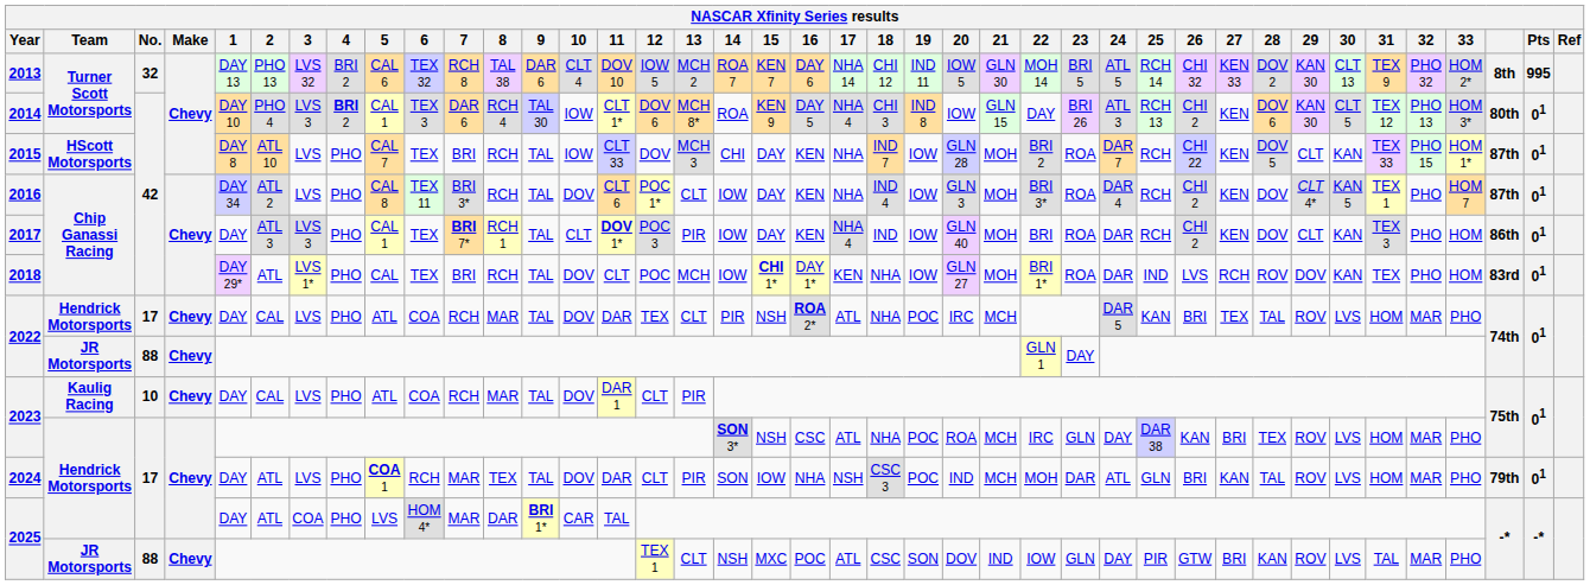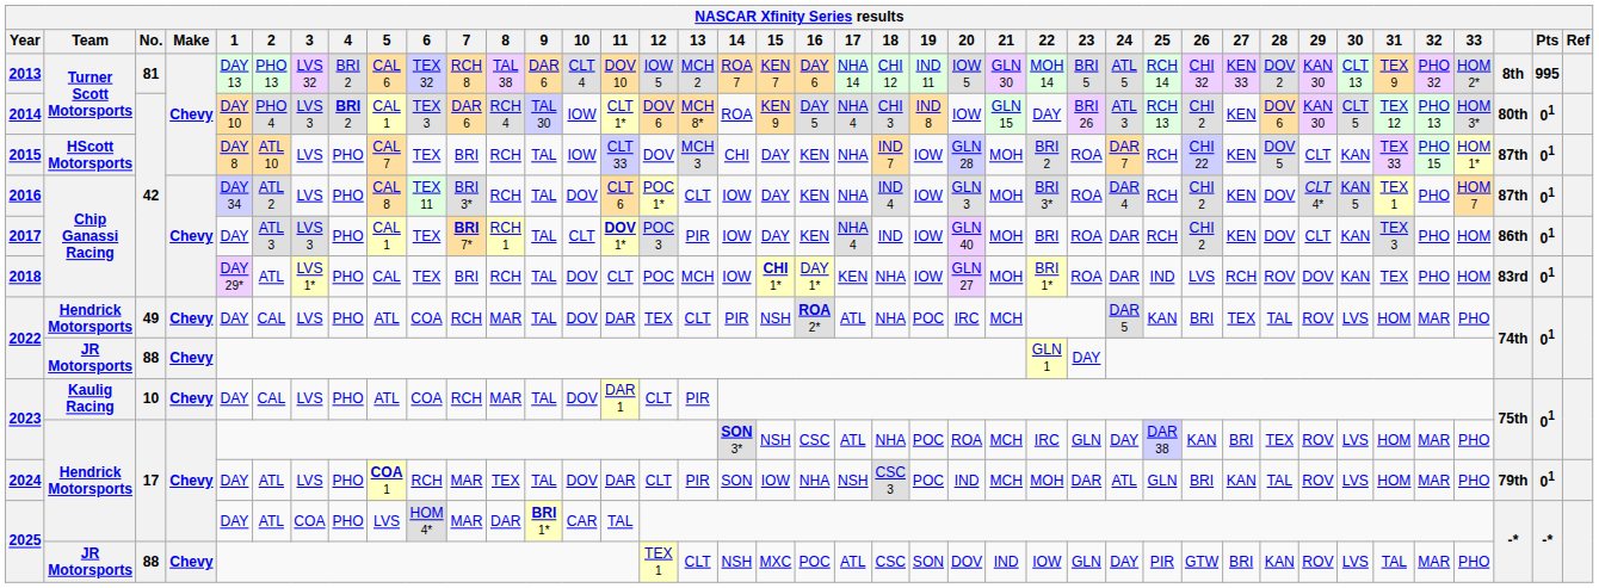 <table class="wikitable" style="text-align:center; font-size:75%">
 <tr>
 <th colspan=40><a href='#'>NASCAR Xfinity Series</a> results</th>
 </tr>
 <tr>
 <th>Year</th>
 <th>Team</th>
 <th>No.</th>
 <th>Make</th>
 <th>1</th>
 <th>2</th>
 <th>3</th>
 <th>4</th>
 <th>5</th>
 <th>6</th>
 <th>7</th>
 <th>8</th>
 <th>9</th>
 <th>10</th>
 <th>11</th>
 <th>12</th>
 <th>13</th>
 <th>14</th>
 <th>15</th>
 <th>16</th>
 <th>17</th>
 <th>18</th>
 <th>19</th>
 <th>20</th>
 <th>21</th>
 <th>22</th>
 <th>23</th>
 <th>24</th>
 <th>25</th>
 <th>26</th>
 <th>27</th>
 <th>28</th>
 <th>29</th>
 <th>30</th>
 <th>31</th>
 <th>32</th>
 <th>33</th>
 <th></th>
 <th>Pts</th>
 <th>Ref</th>
 </tr>
 <tr>
 <th><a href='#'>2013</a></th>
 <th rowspan=2><a href='#'>Turner Scott Motorsports</a></th>
-<th>32</th>
+<th>81</th>
 <th rowspan=3><a href='#'>Chevy</a></th>
 <td style="background:#DFFFDF;"><a href='#'>DAY</a><br><small>13</small></td>
 <td style="background:#DFFFDF;"><a href='#'>PHO</a><br><small>13</small></td>
 <td style="background:#EFCFFF;"><a href='#'>LVS</a><br><small>32</small></td>
 <td style="background:#DFDFDF;"><a href='#'>BRI</a><br><small>2</small></td>
 <td style="background:#FFDF9F;"><a href='#'>CAL</a><br><small>6</small></td>
 <td style="background:#CFCFFF;"><a href='#'>TEX</a><br><small>32</small></td>
 <td style="background:#FFDF9F;"><a href='#'>RCH</a><br><small>8</small></td>
 <td style="background:#EFCFFF;"><a href='#'>TAL</a><br><small>38</small></td>
 <td style="background:#FFDF9F;"><a href='#'>DAR</a><br><small>6</small></td>
 <td style="background:#DFDFDF;"><a href='#'>CLT</a><br><small>4</small></td>
 <td style="background:#FFDF9F;"><a href='#'>DOV</a><br><small>10</small></td>
 <td style="background:#DFDFDF;"><a href='#'>IOW</a><br><small>5</small></td>
 <td style="background:#DFDFDF;"><a href='#'>MCH</a><br><small>2</small></td>
 <td style="background:#FFDF9F;"><a href='#'>ROA</a><br><small>7</small></td>
 <td style="background:#FFDF9F;"><a href='#'>KEN</a><br><small>7</small></td>
 <td style="background:#FFDF9F;"><a href='#'>DAY</a><br><small>6</small></td>
 <td style="background:#DFFFDF;"><a href='#'>NHA</a><br><small>14</small></td>
 <td style="background:#DFFFDF;"><a href='#'>CHI</a><br><small>12</small></td>
 <td style="background:#DFFFDF;"><a href='#'>IND</a><br><small>11</small></td>
 <td style="background:#DFDFDF;"><a href='#'>IOW</a><br><small>5</small></td>
 <td style="background:#EFCFFF;"><a href='#'>GLN</a><br><small>30</small></td>
 <td style="background:#DFFFDF;"><a href='#'>MOH</a><br><small>14</small></td>
 <td style="background:#DFDFDF;"><a href='#'>BRI</a><br><small>5</small></td>
 <td style="background:#DFDFDF;"><a href='#'>ATL</a><br><small>5</small></td>
 <td style="background:#DFFFDF;"><a href='#'>RCH</a><br><small>14</small></td>
 <td style="background:#EFCFFF;"><a href='#'>CHI</a><br><small>32</small></td>
 <td style="background:#EFCFFF;"><a href='#'>KEN</a><br><small>33</small></td>
 <td style="background:#DFDFDF;"><a href='#'>DOV</a><br><small>2</small></td>
 <td style="background:#EFCFFF;"><a href='#'>KAN</a><br><small>30</small></td>
 <td style="background:#DFFFDF;"><a href='#'>CLT</a><br><small>13</small></td>
 <td style="background:#FFDF9F;"><a href='#'>TEX</a><br><small>9</small></td>
 <td style="background:#EFCFFF;"><a href='#'>PHO</a><br><small>32</small></td>
 <td style="background:#DFDFDF;"><a href='#'>HOM</a><br><small>2*</small></td>
 <th>8th</th>
 <th>995</th>
 <th></th>
 </tr>
 <tr>
 <th><a href='#'>2014</a></th>
 <th rowspan=5>42</th>
 <td style="background:#FFDF9F;"><a href='#'>DAY</a><br><small>10</small></td>
 <td style="background:#DFDFDF;"><a href='#'>PHO</a><br><small>4</small></td>
 <td style="background:#DFDFDF;"><a href='#'>LVS</a><br><small>3</small></td>
 <td style="background:#DFDFDF;"><strong><a href='#'>BRI</a></strong><br><small>2</small></td>
 <td style="background:#FFFFBF;"><a href='#'>CAL</a><br><small>1</small></td>
 <td style="background:#DFDFDF;"><a href='#'>TEX</a><br><small>3</small></td>
 <td style="background:#FFDF9F;"><a href='#'>DAR</a><br><small>6</small></td>
 <td style="background:#DFDFDF;"><a href='#'>RCH</a><br><small>4</small></td>
 <td style="background:#CFCFFF;"><a href='#'>TAL</a><br><small>30</small></td>
 <td><a href='#'>IOW</a></td>
 <td style="background:#FFFFBF;"><a href='#'>CLT</a><br><small>1*</small></td>
 <td style="background:#FFDF9F;"><a href='#'>DOV</a><br><small>6</small></td>
 <td style="background:#FFDF9F;"><a href='#'>MCH</a><br><small>8*</small></td>
 <td><a href='#'>ROA</a></td>
 <td style="background:#FFDF9F;"><a href='#'>KEN</a><br><small>9</small></td>
 <td style="background:#DFDFDF;"><a href='#'>DAY</a><br><small>5</small></td>
 <td style="background:#DFDFDF;"><a href='#'>NHA</a><br><small>4</small></td>
 <td style="background:#DFDFDF;"><a href='#'>CHI</a><br><small>3</small></td>
 <td style="background:#FFDF9F;"><a href='#'>IND</a><br><small>8</small></td>
 <td><a href='#'>IOW</a></td>
 <td style="background:#DFFFDF;"><a href='#'>GLN</a><br><small>15</small></td>
 <td><a href='#'>DAY</a></td>
 <td style="background:#EFCFFF;"><a href='#'>BRI</a><br><small>26</small></td>
 <td style="background:#DFDFDF;"><a href='#'>ATL</a><br><small>3</small></td>
 <td style="background:#DFFFDF;"><a href='#'>RCH</a><br><small>13</small></td>
 <td style="background:#DFDFDF;"><a href='#'>CHI</a><br><small>2</small></td>
 <td><a href='#'>KEN</a></td>
 <td style="background:#FFDF9F;"><a href='#'>DOV</a><br><small>6</small></td>
 <td style="background:#EFCFFF;"><a href='#'>KAN</a><br><small>30</small></td>
 <td style="background:#DFDFDF;"><a href='#'>CLT</a><br><small>5</small></td>
 <td style="background:#DFFFDF;"><a href='#'>TEX</a><br><small>12</small></td>
 <td style="background:#DFFFDF;"><a href='#'>PHO</a><br><small>13</small></td>
 <td style="background:#DFDFDF;"><a href='#'>HOM</a><br><small>3*</small></td>
 <th>80th</th>
 <th>0<sup>1</sup></th>
 <th></th>
 </tr>
 <tr>
 <th><a href='#'>2015</a></th>
 <th><a href='#'>HScott Motorsports</a></th>
 <td style="background:#FFDF9F;"><a href='#'>DAY</a><br><small>8</small></td>
 <td style="background:#FFDF9F;"><a href='#'>ATL</a><br><small>10</small></td>
 <td><a href='#'>LVS</a></td>
 <td><a href='#'>PHO</a></td>
 <td style="background:#FFDF9F;"><a href='#'>CAL</a><br><small>7</small></td>
 <td><a href='#'>TEX</a></td>
 <td><a href='#'>BRI</a></td>
 <td><a href='#'>RCH</a></td>
 <td><a href='#'>TAL</a></td>
 <td><a href='#'>IOW</a></td>
 <td style="background:#CFCFFF;"><a href='#'>CLT</a><br><small>33</small></td>
 <td><a href='#'>DOV</a></td>
 <td style="background:#DFDFDF;"><a href='#'>MCH</a><br><small>3</small></td>
 <td><a href='#'>CHI</a></td>
 <td><a href='#'>DAY</a></td>
 <td><a href='#'>KEN</a></td>
 <td><a href='#'>NHA</a></td>
 <td style="background:#FFDF9F;"><a href='#'>IND</a><br><small>7</small></td>
 <td><a href='#'>IOW</a></td>
 <td style="background:#CFCFFF;"><a href='#'>GLN</a><br><small>28</small></td>
 <td><a href='#'>MOH</a></td>
 <td style="background:#DFDFDF;"><a href='#'>BRI</a><br><small>2</small></td>
 <td><a href='#'>ROA</a></td>
 <td style="background:#FFDF9F;"><a href='#'>DAR</a><br><small>7</small></td>
 <td><a href='#'>RCH</a></td>
 <td style="background:#CFCFFF;"><a href='#'>CHI</a><br><small>22</small></td>
 <td><a href='#'>KEN</a></td>
 <td style="background:#DFDFDF;"><a href='#'>DOV</a><br><small>5</small></td>
 <td><a href='#'>CLT</a></td>
 <td><a href='#'>KAN</a></td>
 <td style="background:#EFCFFF;"><a href='#'>TEX</a><br><small>33</small></td>
 <td style="background:#DFFFDF;"><a href='#'>PHO</a><br><small>15</small></td>
 <td style="background:#FFFFBF;"><a href='#'>HOM</a><br><small>1*</small></td>
 <th>87th</th>
 <th>0<sup>1</sup></th>
 <th></th>
 </tr>
 <tr>
 <th><a href='#'>2016</a></th>
 <th rowspan=3><a href='#'>Chip Ganassi Racing</a></th>
 <th rowspan=3><a href='#'>Chevy</a></th>
 <td style="background:#CFCFFF;"><a href='#'>DAY</a><br><small>34</small></td>
 <td style="background:#DFDFDF;"><a href='#'>ATL</a><br><small>2</small></td>
 <td><a href='#'>LVS</a></td>
 <td><a href='#'>PHO</a></td>
 <td style="background:#FFDF9F;"><a href='#'>CAL</a><br><small>8</small></td>
 <td style="background:#DFFFDF;"><a href='#'>TEX</a><br><small>11</small></td>
 <td style="background:#DFDFDF;"><a href='#'>BRI</a><br><small>3*</small></td>
 <td><a href='#'>RCH</a></td>
 <td><a href='#'>TAL</a></td>
 <td><a href='#'>DOV</a></td>
 <td style="background:#FFDF9F;"><a href='#'>CLT</a><br><small>6</small></td>
 <td style="background:#FFFFBF;"><a href='#'>POC</a><br><small>1*</small></td>
 <td><a href='#'>CLT</a></td>
 <td><a href='#'>IOW</a></td>
 <td><a href='#'>DAY</a></td>
 <td><a href='#'>KEN</a></td>
 <td><a href='#'>NHA</a></td>
 <td style="background:#DFDFDF;"><a href='#'>IND</a><br><small>4</small></td>
 <td><a href='#'>IOW</a></td>
 <td style="background:#DFDFDF;"><a href='#'>GLN</a><br><small>3</small></td>
 <td><a href='#'>MOH</a></td>
 <td style="background:#DFDFDF;"><a href='#'>BRI</a><br><small>3*</small></td>
 <td><a href='#'>ROA</a></td>
 <td style="background:#DFDFDF;"><a href='#'>DAR</a><br><small>4</small></td>
 <td><a href='#'>RCH</a></td>
 <td style="background:#DFDFDF;"><a href='#'>CHI</a><br><small>2</small></td>
 <td><a href='#'>KEN</a></td>
 <td><a href='#'>DOV</a></td>
 <td style="background:#DFDFDF;"><em><a href='#'>CLT</a></em><br><small>4*</small></td>
 <td style="background:#DFDFDF;"><a href='#'>KAN</a><br><small>5</small></td>
 <td style="background:#FFFFBF;"><a href='#'>TEX</a><br><small>1</small></td>
 <td><a href='#'>PHO</a></td>
 <td style="background:#FFDF9F;"><a href='#'>HOM</a><br><small>7</small></td>
 <th>87th</th>
 <th>0<sup>1</sup></th>
 <th></th>
 </tr>
 <tr>
 <th><a href='#'>2017</a></th>
 <td><a href='#'>DAY</a></td>
 <td style="background:#DFDFDF;"><a href='#'>ATL</a><br><small>3</small></td>
 <td style="background:#DFDFDF;"><a href='#'>LVS</a><br><small>3</small></td>
 <td><a href='#'>PHO</a></td>
 <td style="background:#FFFFBF;"><a href='#'>CAL</a><br><small>1</small></td>
 <td><a href='#'>TEX</a></td>
 <td style="background:#FFDF9F;"><strong><a href='#'>BRI</a></strong><br><small>7*</small></td>
 <td style="background:#FFFFBF;"><a href='#'>RCH</a><br><small>1</small></td>
 <td><a href='#'>TAL</a></td>
 <td><a href='#'>CLT</a></td>
 <td style="background:#FFFFBF;"><strong><a href='#'>DOV</a></strong><br><small>1*</small></td>
 <td style="background:#DFDFDF;"><a href='#'>POC</a><br><small>3</small></td>
 <td><a href='#'>PIR</a></td>
 <td><a href='#'>IOW</a></td>
 <td><a href='#'>DAY</a></td>
 <td><a href='#'>KEN</a></td>
 <td style="background:#DFDFDF;"><a href='#'>NHA</a><br><small>4</small></td>
 <td><a href='#'>IND</a></td>
 <td><a href='#'>IOW</a></td>
 <td style="background:#EFCFFF;"><a href='#'>GLN</a><br><small>40</small></td>
 <td><a href='#'>MOH</a></td>
 <td><a href='#'>BRI</a></td>
 <td><a href='#'>ROA</a></td>
 <td><a href='#'>DAR</a></td>
 <td><a href='#'>RCH</a></td>
 <td style="background:#DFDFDF;"><a href='#'>CHI</a><br><small>2</small></td>
 <td><a href='#'>KEN</a></td>
 <td><a href='#'>DOV</a></td>
 <td><a href='#'>CLT</a></td>
 <td><a href='#'>KAN</a></td>
 <td style="background:#DFDFDF;"><a href='#'>TEX</a><br><small>3</small></td>
 <td><a href='#'>PHO</a></td>
 <td><a href='#'>HOM</a></td>
 <th>86th</th>
 <th>0<sup>1</sup></th>
 <th></th>
 </tr>
 <tr>
 <th><a href='#'>2018</a></th>
 <td style="background:#EFCFFF;"><a href='#'>DAY</a><br><small>29*</small></td>
 <td><a href='#'>ATL</a></td>
 <td style="background:#FFFFBF;"><a href='#'>LVS</a><br><small>1*</small></td>
 <td><a href='#'>PHO</a></td>
 <td><a href='#'>CAL</a></td>
 <td><a href='#'>TEX</a></td>
 <td><a href='#'>BRI</a></td>
 <td><a href='#'>RCH</a></td>
 <td><a href='#'>TAL</a></td>
 <td><a href='#'>DOV</a></td>
 <td><a href='#'>CLT</a></td>
 <td><a href='#'>POC</a></td>
 <td><a href='#'>MCH</a></td>
 <td><a href='#'>IOW</a></td>
 <td style="background:#FFFFBF;"><strong><a href='#'>CHI</a></strong><br><small>1*</small></td>
 <td style="background:#FFFFBF;"><a href='#'>DAY</a><br><small>1*</small></td>
 <td><a href='#'>KEN</a></td>
 <td><a href='#'>NHA</a></td>
 <td><a href='#'>IOW</a></td>
 <td style="background:#EFCFFF;"><a href='#'>GLN</a><br><small>27</small></td>
 <td><a href='#'>MOH</a></td>
 <td style="background:#FFFFBF;"><a href='#'>BRI</a><br><small>1*</small></td>
 <td><a href='#'>ROA</a></td>
 <td><a href='#'>DAR</a></td>
 <td><a href='#'>IND</a></td>
 <td><a href='#'>LVS</a></td>
 <td><a href='#'>RCH</a></td>
 <td><a href='#'>ROV</a></td>
 <td><a href='#'>DOV</a></td>
 <td><a href='#'>KAN</a></td>
 <td><a href='#'>TEX</a></td>
 <td><a href='#'>PHO</a></td>
 <td><a href='#'>HOM</a></td>
 <th>83rd</th>
 <th>0<sup>1</sup></th>
 <th></th>
 </tr>
 <tr>
 <th rowspan=2><a href='#'>2022</a></th>
 <th><a href='#'>Hendrick Motorsports</a></th>
-<th>17</th>
+<th>49</th>
 <th><a href='#'>Chevy</a></th>
 <td><a href='#'>DAY</a></td>
 <td><a href='#'>CAL</a></td>
 <td><a href='#'>LVS</a></td>
 <td><a href='#'>PHO</a></td>
 <td><a href='#'>ATL</a></td>
 <td><a href='#'>COA</a></td>
 <td><a href='#'>RCH</a></td>
 <td><a href='#'>MAR</a></td>
 <td><a href='#'>TAL</a></td>
 <td><a href='#'>DOV</a></td>
 <td><a href='#'>DAR</a></td>
 <td><a href='#'>TEX</a></td>
 <td><a href='#'>CLT</a></td>
 <td><a href='#'>PIR</a></td>
 <td><a href='#'>NSH</a></td>
 <td style="background:#DFDFDF;"><strong><a href='#'>ROA</a></strong><br><small>2*</small></td>
 <td><a href='#'>ATL</a></td>
 <td><a href='#'>NHA</a></td>
 <td><a href='#'>POC</a></td>
 <td><a href='#'>IRC</a></td>
 <td><a href='#'>MCH</a></td>
 <td colspan=2></td>
 <td style="background:#DFDFDF;"><a href='#'>DAR</a><br><small>5</small></td>
 <td><a href='#'>KAN</a></td>
 <td><a href='#'>BRI</a></td>
 <td><a href='#'>TEX</a></td>
 <td><a href='#'>TAL</a></td>
 <td><a href='#'>ROV</a></td>
 <td><a href='#'>LVS</a></td>
 <td><a href='#'>HOM</a></td>
 <td><a href='#'>MAR</a></td>
 <td><a href='#'>PHO</a></td>
 <th rowspan=2>74th</th>
 <th rowspan=2>0<sup>1</sup></th>
 <th rowspan=2></th>
 </tr>
 <tr>
 <th><a href='#'>JR Motorsports</a></th>
 <th>88</th>
 <th><a href='#'>Chevy</a></th>
 <td colspan=21></td>
 <td style="background:#FFFFBF;"><a href='#'>GLN</a><br><small>1</small></td>
 <td><a href='#'>DAY</a></td>
 <td colspan=10></td>
 </tr>
 <tr>
 <th rowspan=2><a href='#'>2023</a></th>
 <th><a href='#'>Kaulig Racing</a></th>
 <th>10</th>
 <th><a href='#'>Chevy</a></th>
 <td><a href='#'>DAY</a></td>
 <td><a href='#'>CAL</a></td>
 <td><a href='#'>LVS</a></td>
 <td><a href='#'>PHO</a></td>
 <td><a href='#'>ATL</a></td>
 <td><a href='#'>COA</a></td>
 <td><a href='#'>RCH</a></td>
 <td><a href='#'>MAR</a></td>
 <td><a href='#'>TAL</a></td>
 <td><a href='#'>DOV</a></td>
 <td style="background:#FFFFBF;"><a href='#'>DAR</a><br><small>1</small></td>
 <td><a href='#'>CLT</a></td>
 <td><a href='#'>PIR</a></td>
 <td colspan=20></td>
 <th rowspan=2>75th</th>
 <th rowspan=2>0<sup>1</sup></th>
 <th rowspan=2></th>
 </tr>
 <tr>
 <th rowspan=3><a href='#'>Hendrick Motorsports</a></th>
 <th rowspan=3>17</th>
 <th rowspan=3><a href='#'>Chevy</a></th>
 <td colspan=13></td>
 <td style="background:#DFDFDF;"><strong><a href='#'>SON</a></strong><br><small>3*</small></td>
 <td><a href='#'>NSH</a></td>
 <td><a href='#'>CSC</a></td>
 <td><a href='#'>ATL</a></td>
 <td><a href='#'>NHA</a></td>
 <td><a href='#'>POC</a></td>
 <td><a href='#'>ROA</a></td>
 <td><a href='#'>MCH</a></td>
 <td><a href='#'>IRC</a></td>
 <td><a href='#'>GLN</a></td>
 <td><a href='#'>DAY</a></td>
 <td style="background:#CFCFFF;"><a href='#'>DAR</a><br><small>38</small></td>
 <td><a href='#'>KAN</a></td>
 <td><a href='#'>BRI</a></td>
 <td><a href='#'>TEX</a></td>
 <td><a href='#'>ROV</a></td>
 <td><a href='#'>LVS</a></td>
 <td><a href='#'>HOM</a></td>
 <td><a href='#'>MAR</a></td>
 <td><a href='#'>PHO</a></td>
 </tr>
 <tr>
 <th><a href='#'>2024</a></th>
 <td><a href='#'>DAY</a></td>
 <td><a href='#'>ATL</a></td>
 <td><a href='#'>LVS</a></td>
 <td><a href='#'>PHO</a></td>
 <td style="background:#FFFFBF;"><strong><a href='#'>COA</a></strong><br><small>1</small></td>
 <td><a href='#'>RCH</a></td>
 <td><a href='#'>MAR</a></td>
 <td><a href='#'>TEX</a></td>
 <td><a href='#'>TAL</a></td>
 <td><a href='#'>DOV</a></td>
 <td><a href='#'>DAR</a></td>
 <td><a href='#'>CLT</a></td>
 <td><a href='#'>PIR</a></td>
 <td><a href='#'>SON</a></td>
 <td><a href='#'>IOW</a></td>
 <td><a href='#'>NHA</a></td>
 <td><a href='#'>NSH</a></td>
 <td style="background:#DFDFDF;"><a href='#'>CSC</a><br><small>3</small></td>
 <td><a href='#'>POC</a></td>
 <td><a href='#'>IND</a></td>
 <td><a href='#'>MCH</a></td>
 <td><a href='#'>MOH</a></td>
 <td><a href='#'>DAR</a></td>
 <td><a href='#'>ATL</a></td>
 <td><a href='#'>GLN</a></td>
 <td><a href='#'>BRI</a></td>
 <td><a href='#'>KAN</a></td>
 <td><a href='#'>TAL</a></td>
 <td><a href='#'>ROV</a></td>
 <td><a href='#'>LVS</a></td>
 <td><a href='#'>HOM</a></td>
 <td><a href='#'>MAR</a></td>
 <td><a href='#'>PHO</a></td>
 <th>79th</th>
 <th>0<sup>1</sup></th>
 <th></th>
 </tr>
 <tr>
 <th rowspan=2><a href='#'>2025</a></th>
 <td><a href='#'>DAY</a></td>
 <td><a href='#'>ATL</a></td>
 <td><a href='#'>COA</a></td>
 <td><a href='#'>PHO</a></td>
 <td><a href='#'>LVS</a></td>
 <td style="background:#DFDFDF;"><a href='#'>HOM</a><br><small>4*</small></td>
 <td><a href='#'>MAR</a></td>
 <td><a href='#'>DAR</a></td>
 <td style="background:#FFFFBF;"><strong><a href='#'>BRI</a></strong><br><small>1*</small></td>
 <td><a href='#'>CAR</a></td>
 <td><a href='#'>TAL</a></td>
 <td colspan=22></td>
 <th rowspan=2>-*</th>
 <th rowspan=2>-*</th>
 <th rowspan=2></th>
 </tr>
 <tr>
 <th><a href='#'>JR Motorsports</a></th>
 <th>88</th>
 <th><a href='#'>Chevy</a></th>
 <td colspan=11></td>
 <td style="background:#FFFFBF;"><a href='#'>TEX</a><br><small>1</small></td>
 <td><a href='#'>CLT</a></td>
 <td><a href='#'>NSH</a></td>
 <td><a href='#'>MXC</a></td>
 <td><a href='#'>POC</a></td>
 <td><a href='#'>ATL</a></td>
 <td><a href='#'>CSC</a></td>
 <td><a href='#'>SON</a></td>
 <td><a href='#'>DOV</a></td>
 <td><a href='#'>IND</a></td>
 <td><a href='#'>IOW</a></td>
 <td><a href='#'>GLN</a></td>
 <td><a href='#'>DAY</a></td>
 <td><a href='#'>PIR</a></td>
 <td><a href='#'>GTW</a></td>
 <td><a href='#'>BRI</a></td>
 <td><a href='#'>KAN</a></td>
 <td><a href='#'>ROV</a></td>
 <td><a href='#'>LVS</a></td>
 <td><a href='#'>TAL</a></td>
 <td><a href='#'>MAR</a></td>
 <td><a href='#'>PHO</a></td>
 </tr>
 </table>
